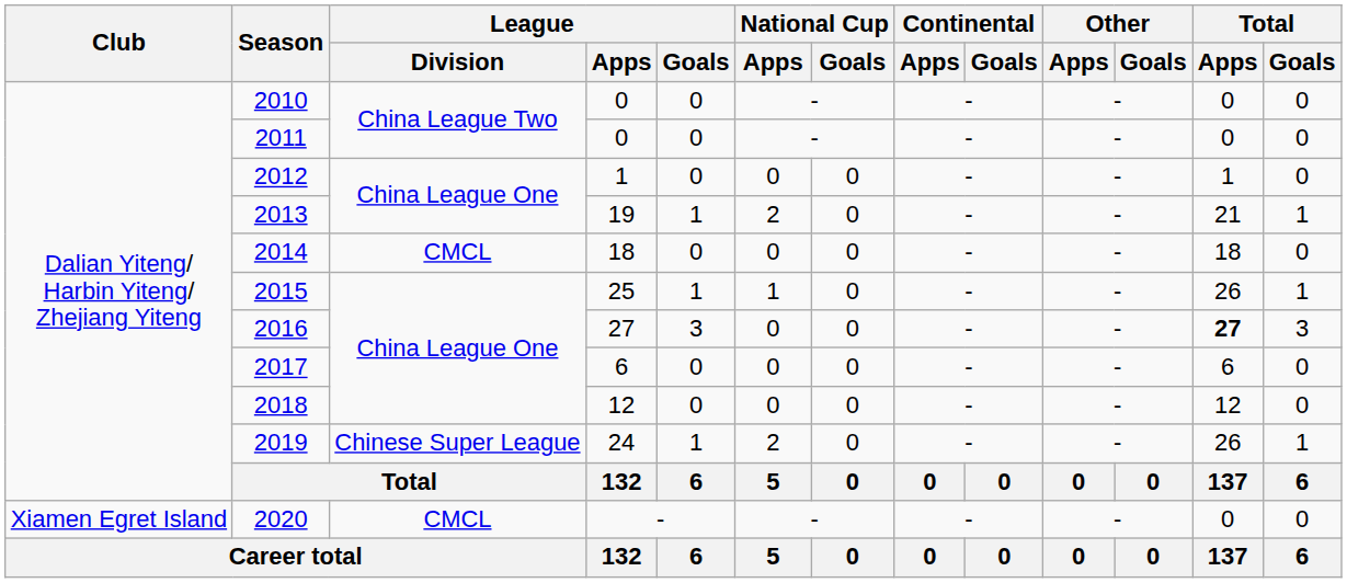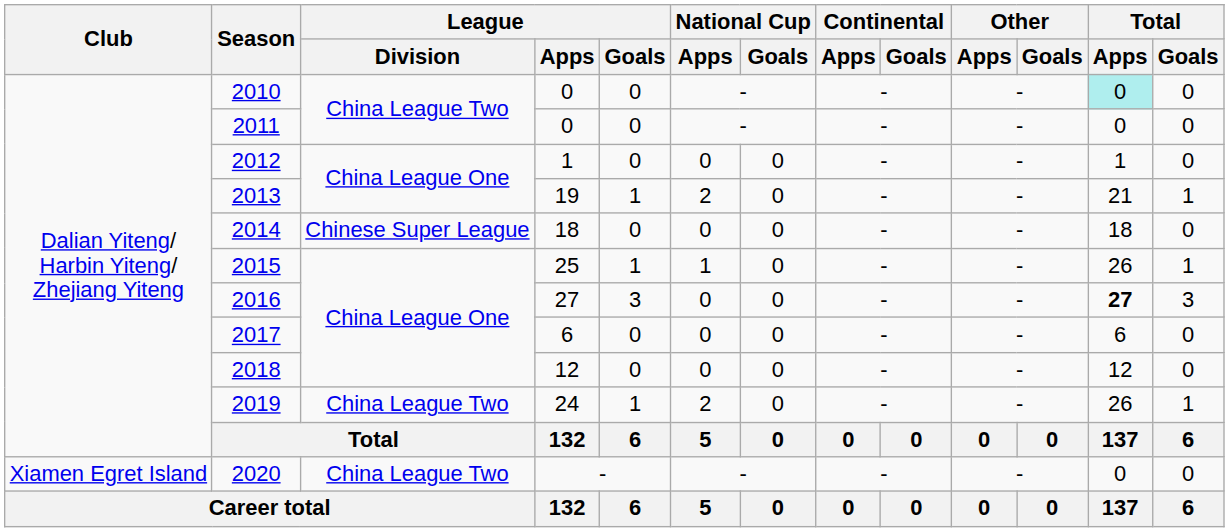 <table class="wikitable" style="text-align: center">
 <tr>
 <th rowspan="2">Club</th>
 <th rowspan="2">Season</th>
 <th colspan="3">League</th>
 <th colspan="2">National Cup</th>
 <th colspan="2">Continental</th>
 <th colspan="2">Other</th>
 <th colspan="2">Total</th>
 </tr>
 <tr>
 <th>Division</th>
 <th>Apps</th>
 <th>Goals</th>
 <th>Apps</th>
 <th>Goals</th>
 <th>Apps</th>
 <th>Goals</th>
 <th>Apps</th>
 <th>Goals</th>
 <th>Apps</th>
 <th>Goals</th>
 </tr>
 <tr>
 <td rowspan=11><a href='#'>Dalian Yiteng</a>/<br><a href='#'>Harbin Yiteng</a>/<br><a href='#'>Zhejiang Yiteng</a></td>
 <td><a href='#'>2010</a></td>
 <td rowspan="2"><a href='#'>China League Two</a></td>
 <td>0</td>
 <td>0</td>
 <td colspan="2">-</td>
 <td colspan="2">-</td>
 <td colspan="2">-</td>
-<td>0</td>
+<td style="background: paleturquoise;">0</td>
 <td>0</td>
 </tr>
 <tr>
 <td><a href='#'>2011</a></td>
 <td>0</td>
 <td>0</td>
 <td colspan="2">-</td>
 <td colspan="2">-</td>
 <td colspan="2">-</td>
 <td>0</td>
 <td>0</td>
 </tr>
 <tr>
 <td><a href='#'>2012</a></td>
 <td rowspan="2"><a href='#'>China League One</a></td>
 <td>1</td>
 <td>0</td>
 <td>0</td>
 <td>0</td>
 <td colspan="2">-</td>
 <td colspan="2">-</td>
 <td>1</td>
 <td>0</td>
 </tr>
 <tr>
 <td><a href='#'>2013</a></td>
 <td>19</td>
 <td>1</td>
 <td>2</td>
 <td>0</td>
 <td colspan="2">-</td>
 <td colspan="2">-</td>
 <td>21</td>
 <td>1</td>
 </tr>
 <tr>
 <td><a href='#'>2014</a></td>
-<td><a href='#'>CMCL</a></td>
+<td><a href='#'>Chinese Super League</a></td>
 <td>18</td>
 <td>0</td>
 <td>0</td>
 <td>0</td>
 <td colspan="2">-</td>
 <td colspan="2">-</td>
 <td>18</td>
 <td>0</td>
 </tr>
 <tr>
 <td><a href='#'>2015</a></td>
 <td rowspan="4"><a href='#'>China League One</a></td>
 <td>25</td>
 <td>1</td>
 <td>1</td>
 <td>0</td>
 <td colspan="2">-</td>
 <td colspan="2">-</td>
 <td>26</td>
 <td>1</td>
 </tr>
 <tr>
 <td><a href='#'>2016</a></td>
 <td>27</td>
 <td>3</td>
 <td>0</td>
 <td>0</td>
 <td colspan="2">-</td>
 <td colspan="2">-</td>
 <td><strong>27</strong></td>
 <td>3</td>
 </tr>
 <tr>
 <td><a href='#'>2017</a></td>
 <td>6</td>
 <td>0</td>
 <td>0</td>
 <td>0</td>
 <td colspan="2">-</td>
 <td colspan="2">-</td>
 <td>6</td>
 <td>0</td>
 </tr>
 <tr>
 <td><a href='#'>2018</a></td>
 <td>12</td>
 <td>0</td>
 <td>0</td>
 <td>0</td>
 <td colspan="2">-</td>
 <td colspan="2">-</td>
 <td>12</td>
 <td>0</td>
 </tr>
 <tr>
 <td><a href='#'>2019</a></td>
-<td><a href='#'>Chinese Super League</a></td>
+<td><a href='#'>China League Two</a></td>
 <td>24</td>
 <td>1</td>
 <td>2</td>
 <td>0</td>
 <td colspan="2">-</td>
 <td colspan="2">-</td>
 <td>26</td>
 <td>1</td>
 </tr>
 <tr>
 <th colspan="2"><strong>Total</strong></th>
 <th>132</th>
 <th>6</th>
 <th>5</th>
 <th>0</th>
 <th>0</th>
 <th>0</th>
 <th>0</th>
 <th>0</th>
 <th>137</th>
 <th>6</th>
 </tr>
 <tr>
 <td><a href='#'>Xiamen Egret Island</a></td>
 <td><a href='#'>2020</a></td>
-<td><a href='#'>CMCL</a></td>
+<td><a href='#'>China League Two</a></td>
 <td colspan="2">-</td>
 <td colspan="2">-</td>
 <td colspan="2">-</td>
 <td colspan="2">-</td>
 <td>0</td>
 <td>0</td>
 </tr>
 <tr>
 <th colspan=3>Career total</th>
 <th>132</th>
 <th>6</th>
 <th>5</th>
 <th>0</th>
 <th>0</th>
 <th>0</th>
 <th>0</th>
 <th>0</th>
 <th>137</th>
 <th>6</th>
 </tr>
 </table>
